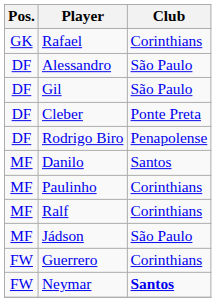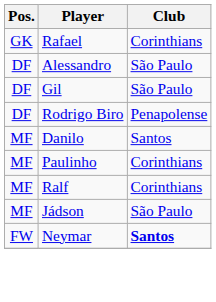 <table class="wikitable">
 <tr>
 <th>Pos.</th>
 <th>Player</th>
 <th>Club</th>
 </tr>
 <tr>
 <td style="text-align:center;" rowspan=><a href='#'>GK</a></td>
 <td> <a href='#'>Rafael</a></td>
 <td><a href='#'>Corinthians</a></td>
 </tr>
 <tr>
 <td style="text-align:center;" rowspan=><a href='#'>DF</a></td>
 <td> <a href='#'>Alessandro</a></td>
 <td><a href='#'>São Paulo</a></td>
 </tr>
 <tr>
 <td style="text-align:center;" rowspan=><a href='#'>DF</a></td>
 <td> <a href='#'>Gil</a></td>
 <td><a href='#'>São Paulo</a></td>
-</tr>
-<tr>
-<td style="text-align:center;" rowspan=><a href='#'>DF</a></td>
-<td> <a href='#'>Cleber</a></td>
-<td><a href='#'>Ponte Preta</a></td>
 </tr>
 <tr>
 <td style="text-align:center;" rowspan=><a href='#'>DF</a></td>
 <td> <a href='#'>Rodrigo Biro</a></td>
 <td><a href='#'>Penapolense</a></td>
 </tr>
 <tr>
 <td style="text-align:center;" rowspan=><a href='#'>MF</a></td>
 <td> <a href='#'>Danilo</a></td>
 <td><a href='#'>Santos</a></td>
 </tr>
 <tr>
 <td style="text-align:center;" rowspan=><a href='#'>MF</a></td>
 <td> <a href='#'>Paulinho</a></td>
 <td><a href='#'>Corinthians</a></td>
 </tr>
 <tr>
 <td style="text-align:center;" rowspan=><a href='#'>MF</a></td>
 <td> <a href='#'>Ralf</a></td>
 <td><a href='#'>Corinthians</a></td>
 </tr>
 <tr>
 <td style="text-align:center;" rowspan=><a href='#'>MF</a></td>
 <td> <a href='#'>Jádson</a></td>
 <td><a href='#'>São Paulo</a></td>
 </tr>
 <tr>
 <td style="text-align:center;" rowspan=><a href='#'>FW</a></td>
-<td> <a href='#'>Guerrero</a></td>
-<td><a href='#'>Corinthians</a></td>
-</tr>
-<tr>
-<td style="text-align:center;" rowspan=><a href='#'>FW</a></td>
 <td> <a href='#'>Neymar</a></td>
 <td><strong><a href='#'>Santos</a></strong></td>
 </tr>
 <tr>
 </tr>
 </table>
